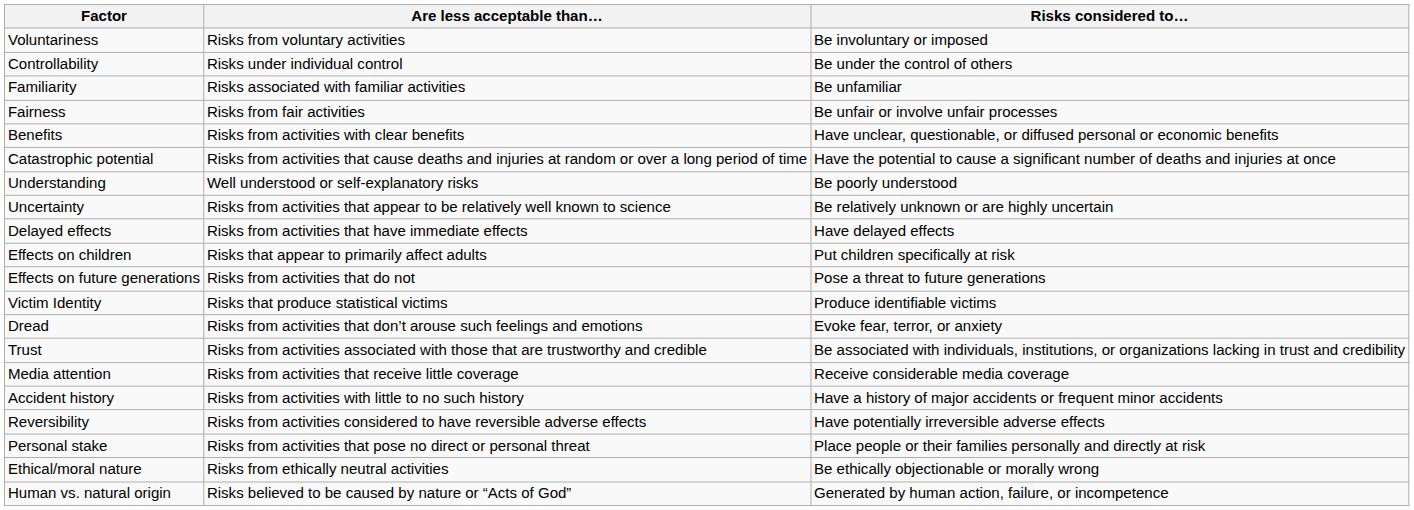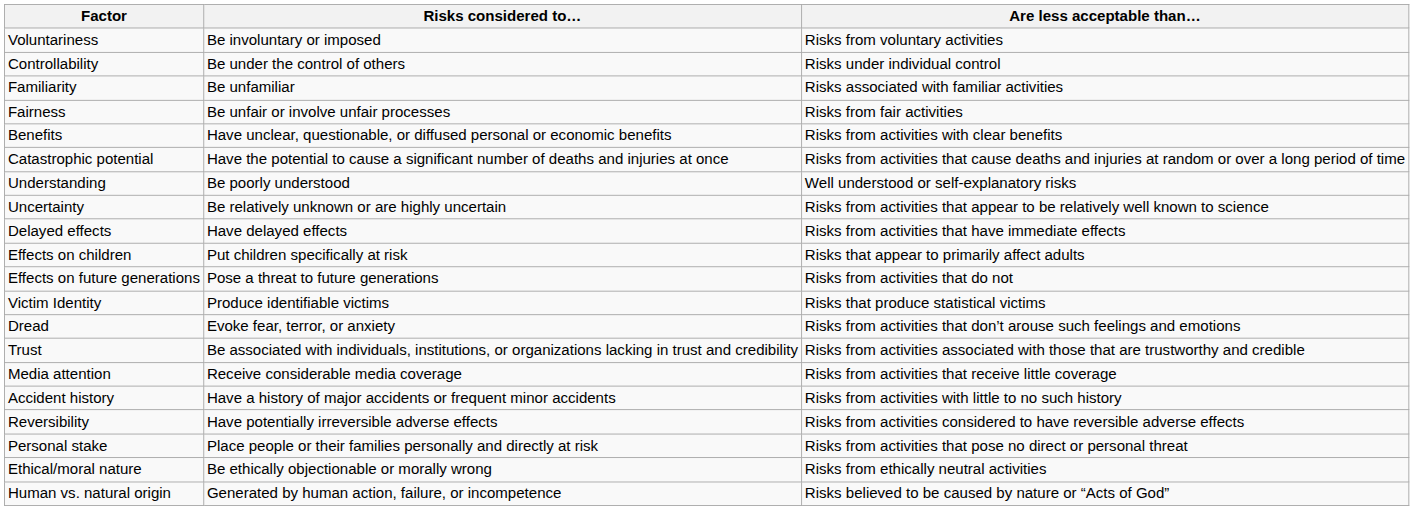 <table class="wikitable">
 <tr>
 <th>Factor</th>
+<th>Risks considered to…</th>
 <th>Are less acceptable than…</th>
-<th>Risks considered to…</th>
 </tr>
 <tr>
 <td>Voluntariness</td>
+<td>Be involuntary or imposed</td>
 <td>Risks from voluntary activities</td>
-<td>Be involuntary or imposed</td>
 </tr>
 <tr>
 <td>Controllability</td>
+<td>Be under the control of others</td>
 <td>Risks under individual control</td>
-<td>Be under the control of others</td>
 </tr>
 <tr>
 <td>Familiarity</td>
+<td>Be unfamiliar</td>
 <td>Risks associated with familiar activities</td>
-<td>Be unfamiliar</td>
 </tr>
 <tr>
 <td>Fairness</td>
+<td>Be unfair or involve unfair processes</td>
 <td>Risks from fair activities</td>
-<td>Be unfair or involve unfair processes</td>
 </tr>
 <tr>
 <td>Benefits</td>
+<td>Have unclear, questionable, or diffused personal or economic benefits</td>
 <td>Risks from activities with clear benefits</td>
-<td>Have unclear, questionable, or diffused personal or economic benefits</td>
 </tr>
 <tr>
 <td>Catastrophic potential</td>
+<td>Have the potential to cause a significant number of deaths and injuries at once</td>
 <td>Risks from activities that cause deaths and injuries at random or over a long period of time</td>
-<td>Have the potential to cause a significant number of deaths and injuries at once</td>
 </tr>
 <tr>
 <td>Understanding</td>
+<td>Be poorly understood</td>
 <td>Well understood or self-explanatory risks</td>
-<td>Be poorly understood</td>
 </tr>
 <tr>
 <td>Uncertainty</td>
+<td>Be relatively unknown or are highly uncertain</td>
 <td>Risks from activities that appear to be relatively well known to science</td>
-<td>Be relatively unknown or are highly uncertain</td>
 </tr>
 <tr>
 <td>Delayed effects</td>
+<td>Have delayed effects</td>
 <td>Risks from activities that have immediate effects</td>
-<td>Have delayed effects</td>
 </tr>
 <tr>
 <td>Effects on children</td>
+<td>Put children specifically at risk</td>
 <td>Risks that appear to primarily affect adults</td>
-<td>Put children specifically at risk</td>
 </tr>
 <tr>
 <td>Effects on future generations</td>
+<td>Pose a threat to future generations</td>
 <td>Risks from activities that do not</td>
-<td>Pose a threat to future generations</td>
 </tr>
 <tr>
 <td>Victim Identity</td>
+<td>Produce identifiable victims</td>
 <td>Risks that produce statistical victims</td>
-<td>Produce identifiable victims</td>
 </tr>
 <tr>
 <td>Dread</td>
+<td>Evoke fear, terror, or anxiety</td>
 <td>Risks from activities that don’t arouse such feelings and emotions</td>
-<td>Evoke fear, terror, or anxiety</td>
 </tr>
 <tr>
 <td>Trust</td>
+<td>Be associated with individuals, institutions, or organizations lacking in trust and credibility</td>
 <td>Risks from activities associated with those that are trustworthy and credible</td>
-<td>Be associated with individuals, institutions, or organizations lacking in trust and credibility</td>
 </tr>
 <tr>
 <td>Media attention</td>
+<td>Receive considerable media coverage</td>
 <td>Risks from activities that receive little coverage</td>
-<td>Receive considerable media coverage</td>
 </tr>
 <tr>
 <td>Accident history</td>
+<td>Have a history of major accidents or frequent minor accidents</td>
 <td>Risks from activities with little to no such history</td>
-<td>Have a history of major accidents or frequent minor accidents</td>
 </tr>
 <tr>
 <td>Reversibility</td>
+<td>Have potentially irreversible adverse effects</td>
 <td>Risks from activities considered to have reversible adverse effects</td>
-<td>Have potentially irreversible adverse effects</td>
 </tr>
 <tr>
 <td>Personal stake</td>
+<td>Place people or their families personally and directly at risk</td>
 <td>Risks from activities that pose no direct or personal threat</td>
-<td>Place people or their families personally and directly at risk</td>
 </tr>
 <tr>
 <td>Ethical/moral nature</td>
+<td>Be ethically objectionable or morally wrong</td>
 <td>Risks from ethically neutral activities</td>
-<td>Be ethically objectionable or morally wrong</td>
 </tr>
 <tr>
 <td>Human vs. natural origin</td>
+<td>Generated by human action, failure, or incompetence</td>
 <td>Risks believed to be caused by nature or “Acts of God”</td>
-<td>Generated by human action, failure, or incompetence</td>
 </tr>
 </table>
